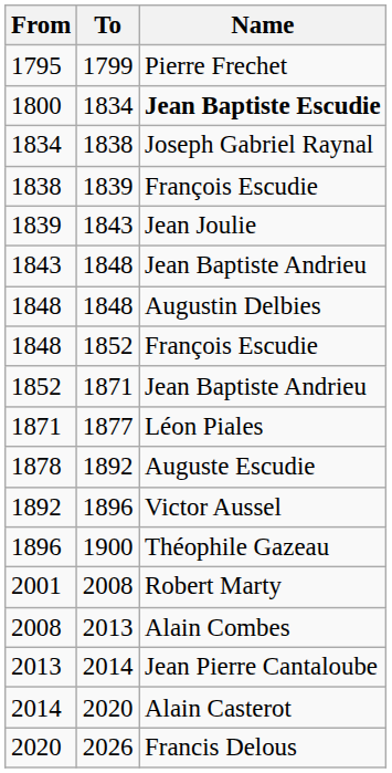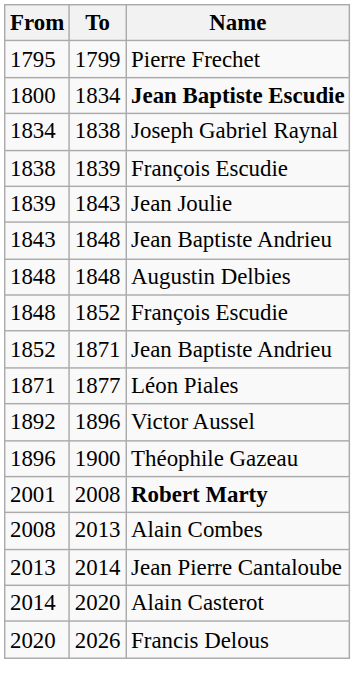 <table class="wikitable">
 <tr>
 <th>From</th>
 <th>To</th>
 <th>Name</th>
 </tr>
 <tr>
 <td>1795</td>
 <td>1799</td>
 <td>Pierre Frechet</td>
 </tr>
 <tr>
 <td>1800</td>
 <td>1834</td>
 <td><strong>Jean Baptiste Escudie</strong></td>
 </tr>
 <tr>
 <td>1834</td>
 <td>1838</td>
 <td>Joseph Gabriel Raynal</td>
 </tr>
 <tr>
 <td>1838</td>
 <td>1839</td>
 <td>François Escudie</td>
 </tr>
 <tr>
 <td>1839</td>
 <td>1843</td>
 <td>Jean Joulie</td>
 </tr>
 <tr>
 <td>1843</td>
 <td>1848</td>
 <td>Jean Baptiste Andrieu</td>
 </tr>
 <tr>
 <td>1848</td>
 <td>1848</td>
 <td>Augustin Delbies</td>
 </tr>
 <tr>
 <td>1848</td>
 <td>1852</td>
 <td>François Escudie</td>
 </tr>
 <tr>
 <td>1852</td>
 <td>1871</td>
 <td>Jean Baptiste Andrieu</td>
 </tr>
 <tr>
 <td>1871</td>
 <td>1877</td>
 <td>Léon Piales</td>
 </tr>
 <tr>
-<td>1878</td>
-<td>1892</td>
-<td>Auguste Escudie</td>
-</tr>
-<tr>
 <td>1892</td>
 <td>1896</td>
 <td>Victor Aussel</td>
 </tr>
 <tr>
 <td>1896</td>
 <td>1900</td>
 <td>Théophile Gazeau</td>
 </tr>
 <tr>
 <td>2001</td>
 <td>2008</td>
-<td>Robert Marty</td>
+<td><strong>Robert Marty</strong></td>
 </tr>
 <tr>
 <td>2008</td>
 <td>2013</td>
 <td>Alain Combes</td>
 </tr>
 <tr>
 <td>2013</td>
 <td>2014</td>
 <td>Jean Pierre Cantaloube</td>
 </tr>
 <tr>
 <td>2014</td>
 <td>2020</td>
 <td>Alain Casterot</td>
 </tr>
 <tr>
 <td>2020</td>
 <td>2026</td>
 <td>Francis Delous</td>
 </tr>
 </table>
